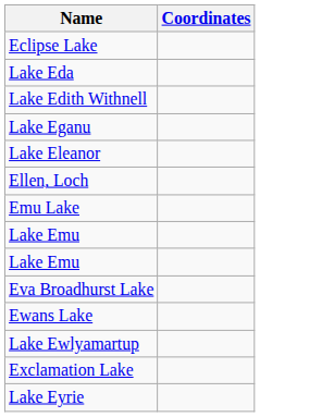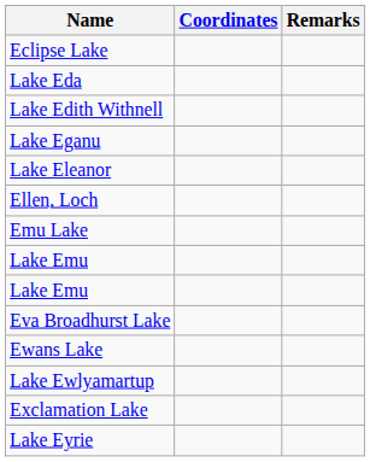 <table class="wikitable">
 <tr>
 <th>Name</th>
 <th><a href='#'>Coordinates</a></th>
+<th>Remarks</th>
 </tr>
 <tr>
 <td><a href='#'>Eclipse Lake</a></td>
+<td></td>
 <td></td>
 </tr>
 <tr>
 <td><a href='#'>Lake Eda</a></td>
 <td></td>
+<td></td>
 </tr>
 <tr>
 <td><a href='#'>Lake Edith Withnell</a></td>
+<td></td>
 <td></td>
 </tr>
 <tr>
 <td><a href='#'>Lake Eganu</a></td>
 <td></td>
+<td></td>
 </tr>
 <tr>
 <td><a href='#'>Lake Eleanor</a></td>
+<td></td>
 <td></td>
 </tr>
 <tr>
 <td><a href='#'>Ellen, Loch</a></td>
 <td></td>
+<td></td>
 </tr>
 <tr>
 <td><a href='#'>Emu Lake</a></td>
+<td></td>
 <td></td>
 </tr>
 <tr>
 <td><a href='#'>Lake Emu</a></td>
 <td></td>
+<td></td>
 </tr>
 <tr>
 <td><a href='#'>Lake Emu</a></td>
+<td></td>
 <td></td>
 </tr>
 <tr>
 <td><a href='#'>Eva Broadhurst Lake</a></td>
 <td></td>
+<td></td>
 </tr>
 <tr>
 <td><a href='#'>Ewans Lake</a></td>
+<td></td>
 <td></td>
 </tr>
 <tr>
 <td><a href='#'>Lake Ewlyamartup</a></td>
 <td></td>
+<td></td>
 </tr>
 <tr>
 <td><a href='#'>Exclamation Lake</a></td>
+<td></td>
 <td></td>
 </tr>
 <tr>
 <td><a href='#'>Lake Eyrie</a></td>
 <td></td>
+<td></td>
 </tr>
 </table>
